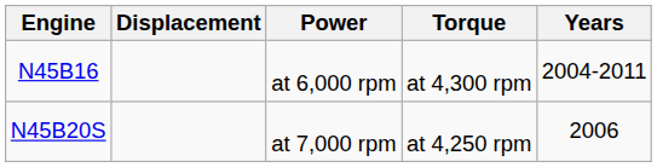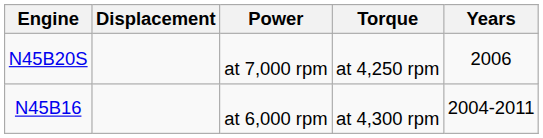 <table class="wikitable sortable" style="text-align: center;">
 <tr>
 <th>Engine</th>
 <th>Displacement</th>
 <th>Power</th>
 <th>Torque</th>
 <th>Years</th>
 </tr>
 <tr>
+<td><a href='#'>N45B20S</a></td>
+<td></td>
+<td> <br> at 7,000 rpm</td>
+<td> <br> at 4,250 rpm</td>
+<td>2006</td>
+</tr>
+<tr>
 <td><a href='#'>N45B16</a></td>
 <td></td>
 <td> <br> at 6,000 rpm</td>
 <td> <br> at 4,300 rpm</td>
 <td>2004-2011</td>
 </tr>
-<tr>
-<td><a href='#'>N45B20S</a></td>
-<td></td>
-<td> <br> at 7,000 rpm</td>
-<td> <br> at 4,250 rpm</td>
-<td>2006</td>
-</tr>
 </table>
